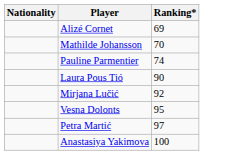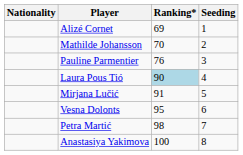 <table class="wikitable" border="1">
 <tr>
 <th>Nationality</th>
 <th>Player</th>
 <th>Ranking*</th>
+<th>Seeding</th>
 </tr>
 <tr>
 <td></td>
 <td><a href='#'>Alizé Cornet</a></td>
 <td>69</td>
+<td>1</td>
 </tr>
 <tr>
 <td></td>
 <td><a href='#'>Mathilde Johansson</a></td>
 <td>70</td>
+<td>2</td>
 </tr>
 <tr>
 <td></td>
 <td><a href='#'>Pauline Parmentier</a></td>
-<td>74</td>
+<td>76</td>
+<td>3</td>
 </tr>
 <tr>
 <td></td>
 <td><a href='#'>Laura Pous Tió</a></td>
-<td>90</td>
+<td style="background: lightblue;">90</td>
+<td>4</td>
 </tr>
 <tr>
 <td></td>
 <td><a href='#'>Mirjana Lučić</a></td>
-<td>92</td>
+<td>91</td>
+<td>5</td>
 </tr>
 <tr>
 <td></td>
 <td><a href='#'>Vesna Dolonts</a></td>
 <td>95</td>
+<td>6</td>
 </tr>
 <tr>
 <td></td>
 <td><a href='#'>Petra Martić</a></td>
-<td>97</td>
+<td>98</td>
+<td>7</td>
 </tr>
 <tr>
 <td></td>
 <td><a href='#'>Anastasiya Yakimova</a></td>
 <td>100</td>
+<td>8</td>
 </tr>
 </table>
